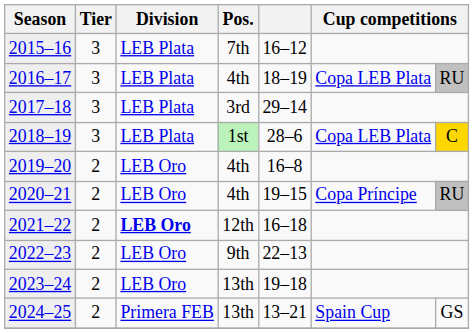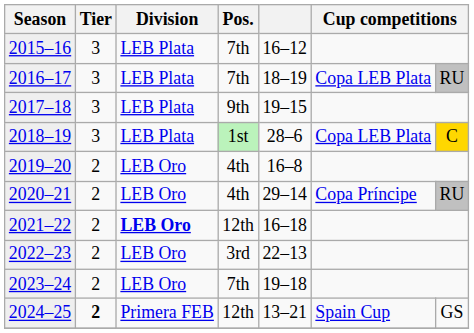 <table class="wikitable" style="font-size:85%; text-align:center">
 <tr>
 <th>Season</th>
 <th>Tier</th>
 <th>Division</th>
 <th>Pos.</th>
 <th></th>
 <th colspan=2>Cup competitions</th>
 </tr>
 <tr>
 <td bgcolor=#efefef><a href='#'>2015–16</a></td>
 <td>3</td>
 <td align=left><a href='#'>LEB Plata</a></td>
 <td>7th</td>
 <td>16–12</td>
 <td colspan=2></td>
 </tr>
 <tr>
 <td bgcolor=#efefef><a href='#'>2016–17</a></td>
 <td>3</td>
 <td align=left><a href='#'>LEB Plata</a></td>
-<td>4th</td>
+<td>7th</td>
 <td>18–19</td>
 <td align=left><a href='#'>Copa LEB Plata</a></td>
 <td bgcolor=silver>RU</td>
 </tr>
 <tr>
 <td bgcolor=#efefef><a href='#'>2017–18</a></td>
 <td>3</td>
 <td align=left><a href='#'>LEB Plata</a></td>
-<td>3rd</td>
-<td>29–14</td>
+<td>9th</td>
+<td>19–15</td>
 <td colspan=2></td>
 </tr>
 <tr>
 <td bgcolor=#efefef><a href='#'>2018–19</a></td>
 <td>3</td>
 <td align=left><a href='#'>LEB Plata</a></td>
 <td bgcolor=#BBF3BB>1st</td>
 <td>28–6</td>
 <td align=left><a href='#'>Copa LEB Plata</a></td>
 <td bgcolor=gold>C</td>
 </tr>
 <tr>
 <td bgcolor=#efefef><a href='#'>2019–20</a></td>
 <td>2</td>
 <td align=left><a href='#'>LEB Oro</a></td>
 <td>4th</td>
 <td>16–8</td>
 <td colspan=2></td>
 </tr>
 <tr>
 <td bgcolor=#efefef><a href='#'>2020–21</a></td>
 <td>2</td>
 <td align=left><a href='#'>LEB Oro</a></td>
 <td>4th</td>
-<td>19–15</td>
+<td>29–14</td>
 <td align=left><a href='#'>Copa Príncipe</a></td>
 <td style="background:silver;">RU</td>
 </tr>
 <tr>
 <td bgcolor=#efefef><a href='#'>2021–22</a></td>
 <td>2</td>
 <td align=left><strong><a href='#'>LEB Oro</a></strong></td>
 <td>12th</td>
 <td>16–18</td>
 <td colspan=2></td>
 </tr>
 <tr>
 <td bgcolor=#efefef><a href='#'>2022–23</a></td>
 <td>2</td>
 <td align=left><a href='#'>LEB Oro</a></td>
-<td>9th</td>
+<td>3rd</td>
 <td>22–13</td>
 <td colspan=2></td>
 </tr>
 <tr>
 <td bgcolor=#efefef><a href='#'>2023–24</a></td>
 <td>2</td>
 <td align=left><a href='#'>LEB Oro</a></td>
-<td>13th</td>
+<td>7th</td>
 <td>19–18</td>
 <td colspan=2></td>
 </tr>
 <tr>
 <td bgcolor=#efefef><a href='#'>2024–25</a></td>
-<td>2</td>
+<td><strong>2</strong></td>
 <td align=left><a href='#'>Primera FEB</a></td>
-<td>13th</td>
+<td>12th</td>
 <td>13–21</td>
 <td align=left><a href='#'>Spain Cup</a></td>
 <td>GS</td>
 </tr>
 <tr>
 </tr>
 </table>
